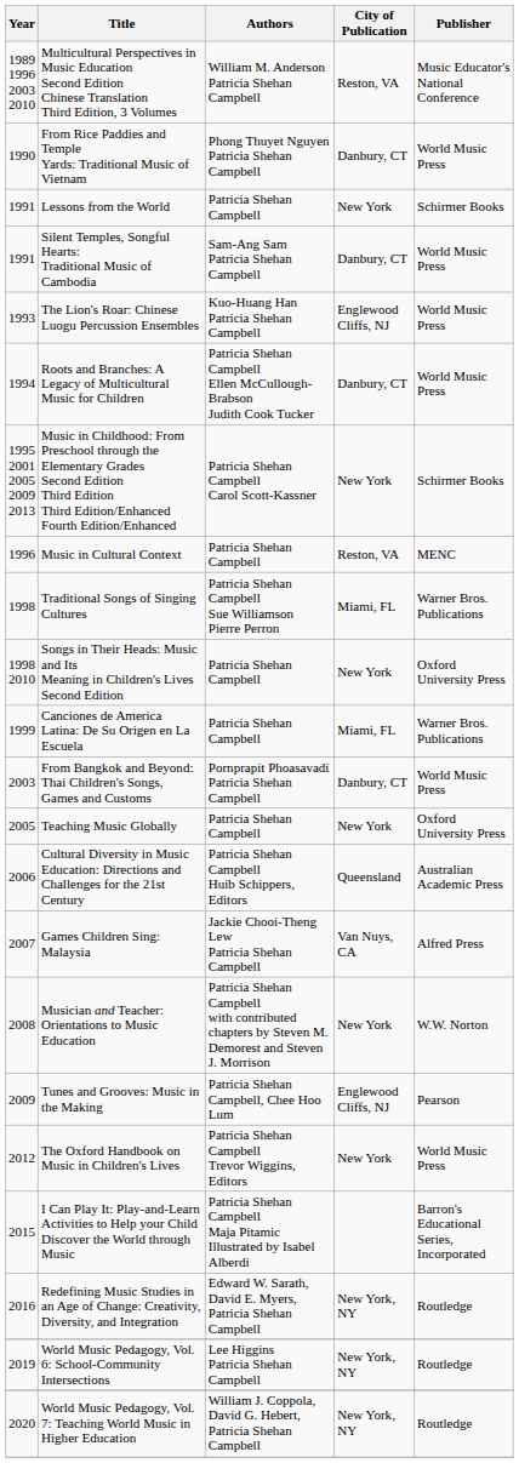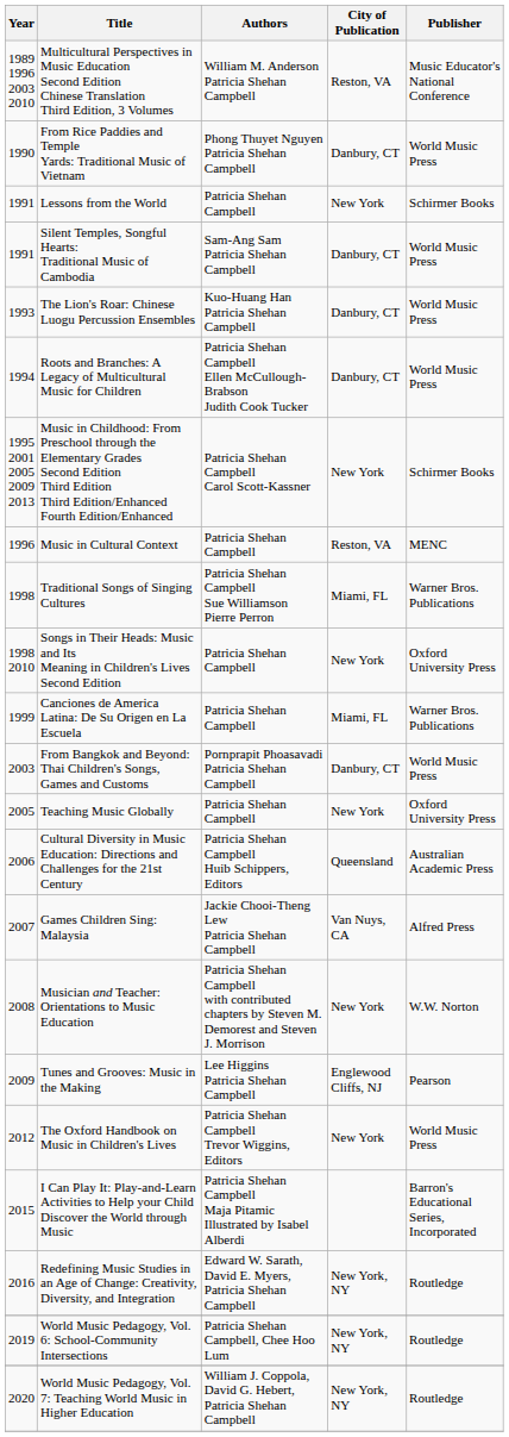 <table class="wikitable">
 <tr>
 <th>Year</th>
 <th>Title</th>
 <th>Authors</th>
 <th>City of Publication</th>
 <th>Publisher</th>
 </tr>
 <tr>
 <td>1989<br>1996<br>2003<br>2010</td>
 <td>Multicultural Perspectives in Music Education<br>Second Edition<br>Chinese Translation<br>Third Edition, 3 Volumes</td>
 <td>William M. Anderson<br>Patricia Shehan Campbell</td>
 <td>Reston, VA</td>
 <td>Music Educator's National Conference</td>
 </tr>
 <tr>
 <td>1990</td>
 <td>From Rice Paddies and Temple<br>Yards: Traditional Music of Vietnam</td>
 <td>Phong Thuyet Nguyen<br>Patricia Shehan Campbell</td>
 <td>Danbury, CT</td>
 <td>World Music Press</td>
 </tr>
 <tr>
 <td>1991</td>
 <td>Lessons from the World</td>
 <td>Patricia Shehan Campbell</td>
 <td>New York</td>
 <td>Schirmer Books</td>
 </tr>
 <tr>
 <td>1991</td>
 <td>Silent Temples, Songful Hearts:<br>Traditional Music of Cambodia</td>
 <td>Sam-Ang Sam<br>Patricia Shehan Campbell</td>
 <td>Danbury, CT</td>
 <td>World Music Press</td>
 </tr>
 <tr>
 <td>1993</td>
 <td>The Lion's Roar: Chinese Luogu Percussion Ensembles</td>
 <td>Kuo-Huang Han<br>Patricia Shehan Campbell</td>
-<td>Englewood Cliffs, NJ</td>
+<td>Danbury, CT</td>
 <td>World Music Press</td>
 </tr>
 <tr>
 <td>1994</td>
 <td>Roots and Branches: A Legacy of Multicultural Music for Children</td>
 <td>Patricia Shehan Campbell<br>Ellen McCullough-Brabson<br>Judith Cook Tucker</td>
 <td>Danbury, CT</td>
 <td>World Music Press</td>
 </tr>
 <tr>
 <td>1995<br>2001<br>2005<br>2009<br>2013</td>
 <td>Music in Childhood: From<br>Preschool through the Elementary Grades<br>Second Edition<br>Third Edition<br>Third Edition/Enhanced<br>Fourth Edition/Enhanced</td>
 <td>Patricia Shehan Campbell<br>Carol Scott-Kassner</td>
 <td>New York</td>
 <td>Schirmer Books</td>
 </tr>
 <tr>
 <td>1996</td>
 <td>Music in Cultural Context</td>
 <td>Patricia Shehan Campbell</td>
 <td>Reston, VA</td>
 <td>MENC</td>
 </tr>
 <tr>
 <td>1998</td>
 <td>Traditional Songs of Singing Cultures</td>
 <td>Patricia Shehan Campbell<br>Sue Williamson<br>Pierre Perron</td>
 <td>Miami, FL</td>
 <td>Warner Bros. Publications</td>
 </tr>
 <tr>
 <td>1998<br>2010</td>
 <td>Songs in Their Heads: Music and Its<br>Meaning in Children's Lives<br>Second Edition</td>
 <td>Patricia Shehan Campbell</td>
 <td>New York</td>
 <td>Oxford University Press</td>
 </tr>
 <tr>
 <td>1999</td>
 <td>Canciones de America Latina: De Su Origen en La Escuela</td>
 <td>Patricia Shehan Campbell</td>
 <td>Miami, FL</td>
 <td>Warner Bros. Publications</td>
 </tr>
 <tr>
 <td>2003</td>
 <td>From Bangkok and Beyond: Thai Children's Songs, Games and Customs</td>
 <td>Pornprapit Phoasavadi Patricia Shehan Campbell</td>
 <td>Danbury, CT</td>
 <td>World Music Press</td>
 </tr>
 <tr>
 <td>2005</td>
 <td>Teaching Music Globally</td>
 <td>Patricia Shehan Campbell</td>
 <td>New York</td>
 <td>Oxford University Press</td>
 </tr>
 <tr>
 <td>2006</td>
 <td>Cultural Diversity in Music Education: Directions and Challenges for the 21st Century</td>
 <td>Patricia Shehan Campbell<br>Huib Schippers, Editors</td>
 <td>Queensland</td>
 <td>Australian Academic Press</td>
 </tr>
 <tr>
 <td>2007</td>
 <td>Games Children Sing: Malaysia</td>
 <td>Jackie Chooi-Theng Lew<br>Patricia Shehan Campbell</td>
 <td>Van Nuys, CA</td>
 <td>Alfred Press</td>
 </tr>
 <tr>
 <td>2008</td>
 <td>Musician <em>and</em> Teacher: Orientations to Music Education</td>
 <td>Patricia Shehan Campbell<br>with contributed chapters by Steven M. Demorest and Steven J. Morrison</td>
 <td>New York</td>
 <td>W.W. Norton</td>
 </tr>
 <tr>
 <td>2009</td>
 <td>Tunes and Grooves: Music in the Making</td>
-<td>Patricia Shehan Campbell, Chee Hoo Lum</td>
+<td>Lee Higgins<br>Patricia Shehan Campbell</td>
 <td>Englewood Cliffs, NJ</td>
 <td>Pearson</td>
 </tr>
 <tr>
 <td>2012</td>
 <td>The Oxford Handbook on Music in Children's Lives</td>
 <td>Patricia Shehan Campbell<br>Trevor Wiggins, Editors</td>
 <td>New York</td>
 <td>World Music Press</td>
 </tr>
 <tr>
 <td>2015</td>
 <td>I Can Play It: Play-and-Learn Activities to Help your Child Discover the World through Music</td>
 <td>Patricia Shehan Campbell<br>Maja Pitamic<br>Illustrated by Isabel Alberdi</td>
 <td></td>
 <td>Barron's Educational Series, Incorporated</td>
 </tr>
 <tr>
 <td>2016</td>
 <td>Redefining Music Studies in an Age of Change: Creativity, Diversity, and Integration</td>
 <td>Edward W. Sarath, David E. Myers, Patricia Shehan Campbell</td>
 <td>New York, NY</td>
 <td>Routledge</td>
 </tr>
 <tr>
 </tr>
 <tr>
 <td>2019</td>
 <td>World Music Pedagogy, Vol. 6: School-Community Intersections</td>
-<td>Lee Higgins<br>Patricia Shehan Campbell</td>
+<td>Patricia Shehan Campbell, Chee Hoo Lum</td>
 <td>New York, NY</td>
 <td>Routledge</td>
 </tr>
 <tr>
 </tr>
 <tr>
 <td>2020</td>
 <td>World Music Pedagogy, Vol. 7: Teaching World Music in Higher Education</td>
 <td>William J. Coppola, David G. Hebert, Patricia Shehan Campbell</td>
 <td>New York, NY</td>
 <td>Routledge</td>
 </tr>
 <tr>
 </tr>
 </table>
